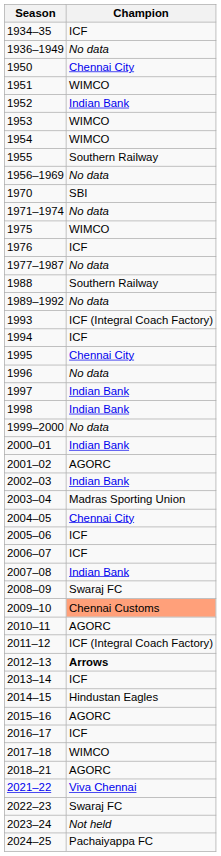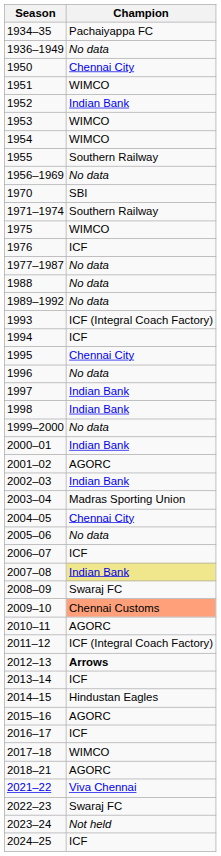 <table class="wikitable">
 <tr>
 <th>Season</th>
 <th>Champion</th>
 </tr>
 <tr>
 <td>1934–35</td>
-<td>ICF</td>
+<td>Pachaiyappa FC</td>
 </tr>
 <tr>
 <td>1936–1949</td>
 <td><em>No data</em></td>
 </tr>
 <tr>
 <td>1950</td>
 <td><a href='#'>Chennai City</a></td>
 </tr>
 <tr>
 <td>1951</td>
 <td>WIMCO</td>
 </tr>
 <tr>
 <td>1952</td>
 <td><a href='#'>Indian Bank</a></td>
 </tr>
 <tr>
 <td>1953</td>
 <td>WIMCO</td>
 </tr>
 <tr>
 <td>1954</td>
 <td>WIMCO</td>
 </tr>
 <tr>
 <td>1955</td>
 <td>Southern Railway</td>
 </tr>
 <tr>
 <td>1956–1969</td>
 <td><em>No data</em></td>
 </tr>
 <tr>
 <td>1970</td>
 <td>SBI</td>
 </tr>
 <tr>
 <td>1971–1974</td>
-<td><em>No data</em></td>
+<td>Southern Railway</td>
 </tr>
 <tr>
 <td>1975</td>
 <td>WIMCO</td>
 </tr>
 <tr>
 <td>1976</td>
 <td>ICF</td>
 </tr>
 <tr>
 <td>1977–1987</td>
 <td><em>No data</em></td>
 </tr>
 <tr>
 <td>1988</td>
-<td>Southern Railway</td>
+<td><em>No data</em></td>
 </tr>
 <tr>
 <td>1989–1992</td>
 <td><em>No data</em></td>
 </tr>
 <tr>
 <td>1993</td>
 <td>ICF (Integral Coach Factory)</td>
 </tr>
 <tr>
 <td>1994</td>
 <td>ICF</td>
 </tr>
 <tr>
 <td>1995</td>
 <td><a href='#'>Chennai City</a></td>
 </tr>
 <tr>
 <td>1996</td>
 <td><em>No data</em></td>
 </tr>
 <tr>
 <td>1997</td>
 <td><a href='#'>Indian Bank</a></td>
 </tr>
 <tr>
 <td>1998</td>
 <td><a href='#'>Indian Bank</a></td>
 </tr>
 <tr>
 <td>1999–2000</td>
 <td><em>No data</em></td>
 </tr>
 <tr>
 <td>2000–01</td>
 <td><a href='#'>Indian Bank</a></td>
 </tr>
 <tr>
 <td>2001–02</td>
 <td>AGORC</td>
 </tr>
 <tr>
 <td>2002–03</td>
 <td><a href='#'>Indian Bank</a></td>
 </tr>
 <tr>
 <td>2003–04</td>
 <td>Madras Sporting Union</td>
 </tr>
 <tr>
 <td>2004–05</td>
 <td><a href='#'>Chennai City</a></td>
 </tr>
 <tr>
 <td>2005–06</td>
-<td>ICF</td>
+<td><em>No data</em></td>
 </tr>
 <tr>
 <td>2006–07</td>
 <td>ICF</td>
 </tr>
 <tr>
 <td>2007–08</td>
-<td><a href='#'>Indian Bank</a></td>
+<td style="background: khaki;"><a href='#'>Indian Bank</a></td>
 </tr>
 <tr>
 <td>2008–09</td>
 <td>Swaraj FC</td>
 </tr>
 <tr>
 <td>2009–10</td>
 <td style="background: lightsalmon;">Chennai Customs</td>
 </tr>
 <tr>
 <td>2010–11</td>
 <td>AGORC</td>
 </tr>
 <tr>
 <td>2011–12</td>
 <td>ICF (Integral Coach Factory)</td>
 </tr>
 <tr>
 <td>2012–13</td>
 <td><strong>Arrows</strong></td>
 </tr>
 <tr>
 <td>2013–14</td>
 <td>ICF</td>
 </tr>
 <tr>
 <td>2014–15</td>
 <td>Hindustan Eagles</td>
 </tr>
 <tr>
 <td>2015–16</td>
 <td>AGORC</td>
 </tr>
 <tr>
 <td>2016–17</td>
 <td>ICF</td>
 </tr>
 <tr>
 <td>2017–18</td>
 <td>WIMCO</td>
 </tr>
 <tr>
 <td>2018–21</td>
 <td>AGORC</td>
 </tr>
 <tr>
 <td><a href='#'>2021–22</a></td>
 <td><a href='#'>Viva Chennai</a></td>
 </tr>
 <tr>
 <td>2022–23</td>
 <td>Swaraj FC</td>
 </tr>
 <tr>
 <td>2023–24</td>
 <td><em>Not held</em></td>
 </tr>
 <tr>
 <td>2024–25</td>
-<td>Pachaiyappa FC</td>
+<td>ICF</td>
 </tr>
 </table>
